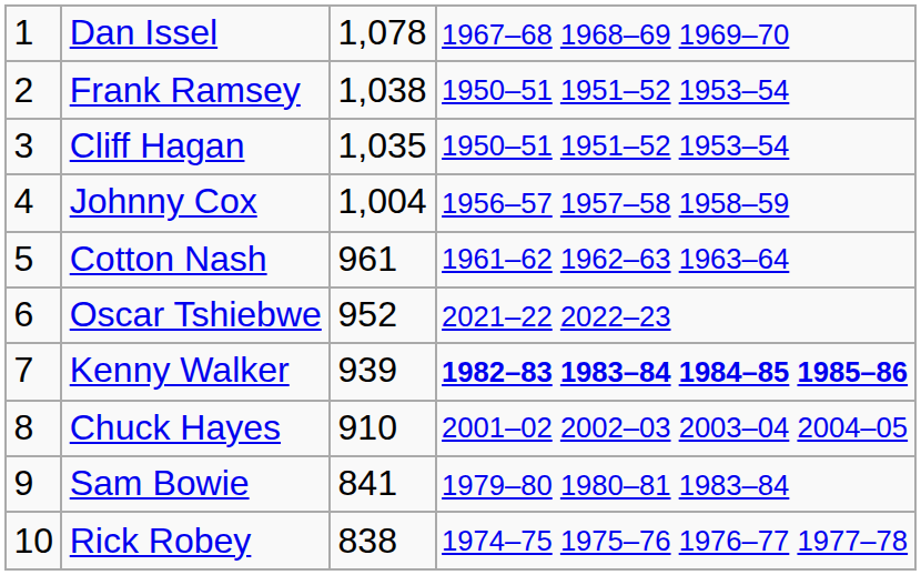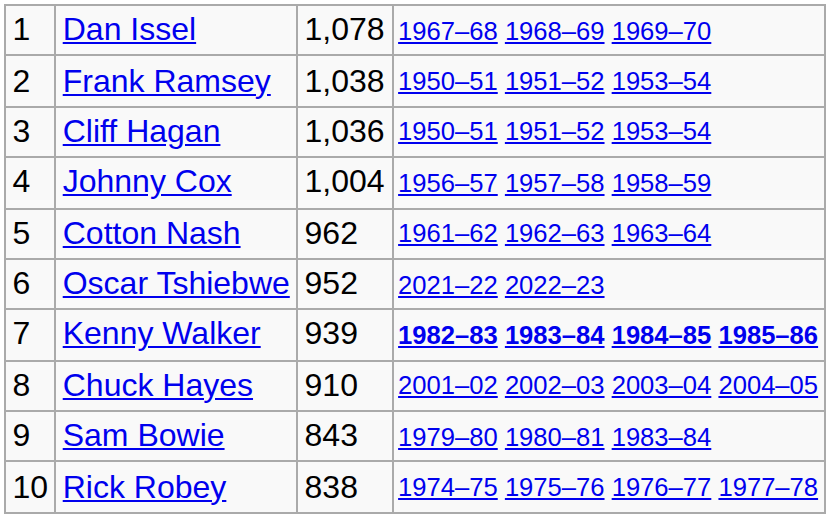 <table class="wikitable">
 <tr>
 </tr>
 <tr>
 <td>1</td>
 <td><a href='#'>Dan Issel</a></td>
 <td>1,078</td>
 <td style="font-size:80%;"><a href='#'>1967–68</a> <a href='#'>1968–69</a> <a href='#'>1969–70</a></td>
 </tr>
 <tr>
 <td>2</td>
 <td><a href='#'>Frank Ramsey</a></td>
 <td>1,038</td>
 <td style="font-size:80%;"><a href='#'>1950–51</a> <a href='#'>1951–52</a> <a href='#'>1953–54</a></td>
 </tr>
 <tr>
 <td>3</td>
 <td><a href='#'>Cliff Hagan</a></td>
-<td>1,035</td>
+<td>1,036</td>
 <td style="font-size:80%;"><a href='#'>1950–51</a> <a href='#'>1951–52</a> <a href='#'>1953–54</a></td>
 </tr>
 <tr>
 <td>4</td>
 <td><a href='#'>Johnny Cox</a></td>
 <td>1,004</td>
 <td style="font-size:80%;"><a href='#'>1956–57</a> <a href='#'>1957–58</a> <a href='#'>1958–59</a></td>
 </tr>
 <tr>
 <td>5</td>
 <td><a href='#'>Cotton Nash</a></td>
-<td>961</td>
+<td>962</td>
 <td style="font-size:80%;"><a href='#'>1961–62</a> <a href='#'>1962–63</a> <a href='#'>1963–64</a></td>
 </tr>
 <tr>
 <td>6</td>
 <td><a href='#'>Oscar Tshiebwe</a></td>
 <td>952</td>
 <td style="font-size:80%;"><a href='#'>2021–22</a> <a href='#'>2022–23</a></td>
 </tr>
 <tr>
 <td>7</td>
 <td><a href='#'>Kenny Walker</a></td>
 <td>939</td>
 <td style="font-size:80%;"><strong><a href='#'>1982–83</a> <a href='#'>1983–84</a> <a href='#'>1984–85</a> <a href='#'>1985–86</a></strong></td>
 </tr>
 <tr>
 <td>8</td>
 <td><a href='#'>Chuck Hayes</a></td>
 <td>910</td>
 <td style="font-size:80%;"><a href='#'>2001–02</a> <a href='#'>2002–03</a> <a href='#'>2003–04</a> <a href='#'>2004–05</a></td>
 </tr>
 <tr>
 <td>9</td>
 <td><a href='#'>Sam Bowie</a></td>
-<td>841</td>
+<td>843</td>
 <td style="font-size:80%;"><a href='#'>1979–80</a> <a href='#'>1980–81</a> <a href='#'>1983–84</a></td>
 </tr>
 <tr>
 <td>10</td>
 <td><a href='#'>Rick Robey</a></td>
 <td>838</td>
 <td style="font-size:80%;"><a href='#'>1974–75</a> <a href='#'>1975–76</a> <a href='#'>1976–77</a> <a href='#'>1977–78</a></td>
 </tr>
 </table>
